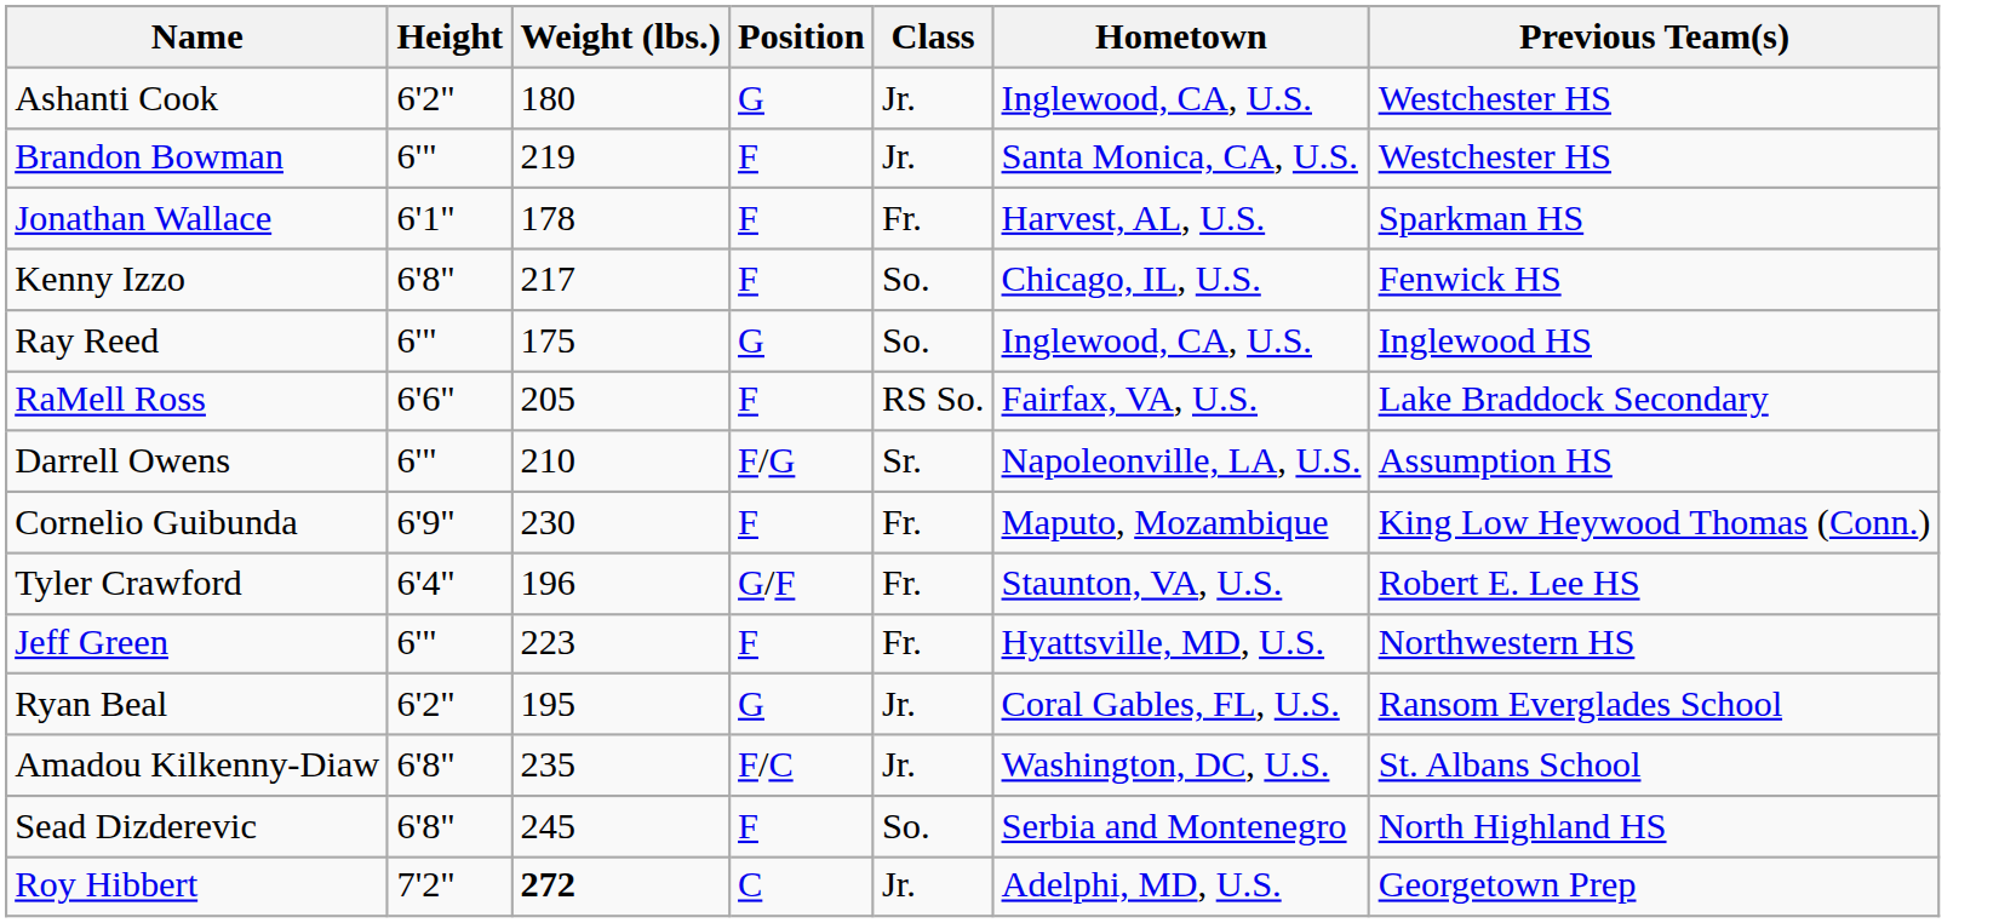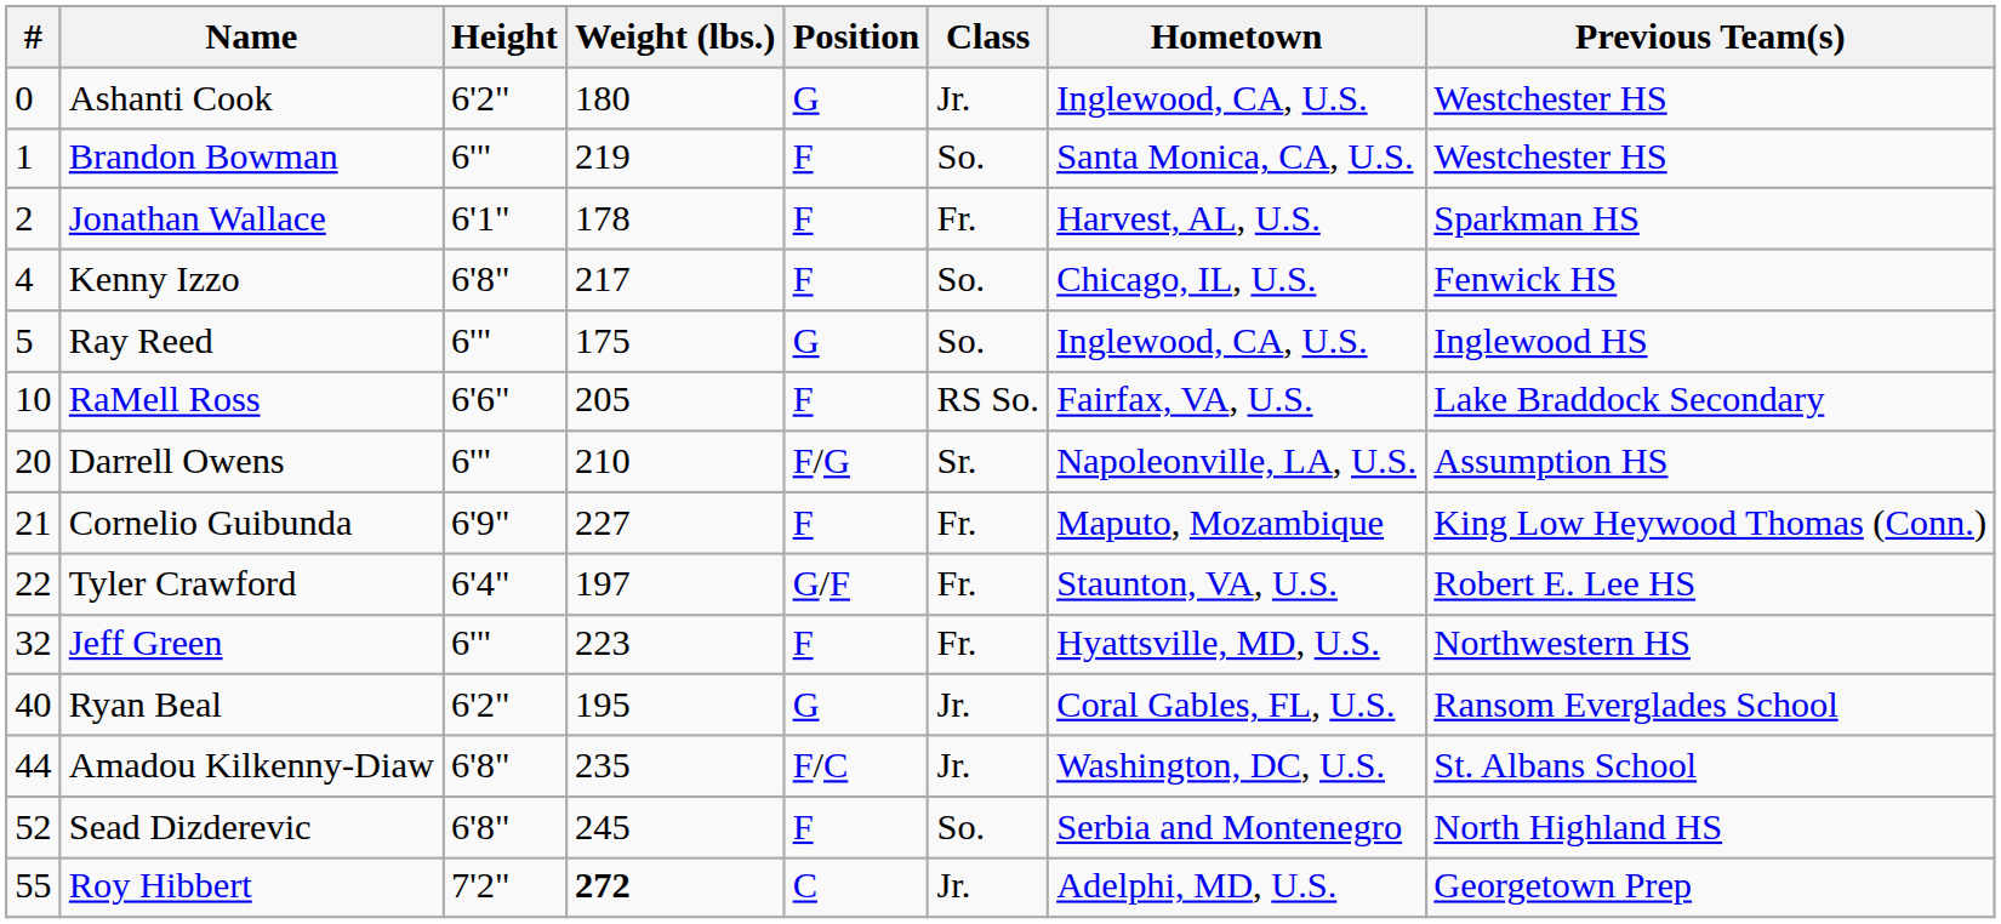 <table class="wikitable" style="font-size: 90%">
 <tr>
+<th>#</th>
 <th>Name</th>
 <th>Height</th>
 <th>Weight (lbs.)</th>
 <th>Position</th>
 <th>Class</th>
 <th>Hometown</th>
 <th>Previous Team(s)</th>
 </tr>
 <tr>
+<td>0</td>
 <td>Ashanti Cook</td>
 <td>6'2"</td>
 <td>180</td>
 <td><a href='#'>G</a></td>
 <td>Jr.</td>
 <td><a href='#'>Inglewood, CA</a>, <a href='#'>U.S.</a></td>
 <td><a href='#'>Westchester HS</a></td>
 </tr>
 <tr>
+<td>1</td>
 <td><a href='#'>Brandon Bowman</a></td>
 <td>6'"</td>
 <td>219</td>
 <td><a href='#'>F</a></td>
-<td>Jr.</td>
+<td>So.</td>
 <td><a href='#'>Santa Monica, CA</a>, <a href='#'>U.S.</a></td>
 <td><a href='#'>Westchester HS</a></td>
 </tr>
 <tr>
+<td>2</td>
 <td><a href='#'>Jonathan Wallace</a></td>
 <td>6'1"</td>
 <td>178</td>
 <td><a href='#'>F</a></td>
 <td>Fr.</td>
 <td><a href='#'>Harvest, AL</a>, <a href='#'>U.S.</a></td>
 <td><a href='#'>Sparkman HS</a></td>
 </tr>
 <tr>
+<td>4</td>
 <td>Kenny Izzo</td>
 <td>6'8"</td>
 <td>217</td>
 <td><a href='#'>F</a></td>
 <td>So.</td>
 <td><a href='#'>Chicago, IL</a>, <a href='#'>U.S.</a></td>
 <td><a href='#'>Fenwick HS</a></td>
 </tr>
 <tr>
+<td>5</td>
 <td>Ray Reed</td>
 <td>6'"</td>
 <td>175</td>
 <td><a href='#'>G</a></td>
 <td>So.</td>
 <td><a href='#'>Inglewood, CA</a>, <a href='#'>U.S.</a></td>
 <td><a href='#'>Inglewood HS</a></td>
 </tr>
 <tr>
+<td>10</td>
 <td><a href='#'>RaMell Ross</a></td>
 <td>6'6"</td>
 <td>205</td>
 <td><a href='#'>F</a></td>
 <td>RS So.</td>
 <td><a href='#'>Fairfax, VA</a>, <a href='#'>U.S.</a></td>
 <td><a href='#'>Lake Braddock Secondary</a></td>
 </tr>
 <tr>
+<td>20</td>
 <td>Darrell Owens</td>
 <td>6'"</td>
 <td>210</td>
 <td><a href='#'>F</a>/<a href='#'>G</a></td>
 <td>Sr.</td>
 <td><a href='#'>Napoleonville, LA</a>, <a href='#'>U.S.</a></td>
 <td><a href='#'>Assumption HS</a></td>
 </tr>
 <tr>
+<td>21</td>
 <td>Cornelio Guibunda</td>
 <td>6'9"</td>
-<td>230</td>
+<td>227</td>
 <td><a href='#'>F</a></td>
 <td>Fr.</td>
 <td><a href='#'>Maputo</a>, <a href='#'>Mozambique</a></td>
 <td><a href='#'>King Low Heywood Thomas</a> (<a href='#'>Conn.</a>)</td>
 </tr>
 <tr>
+<td>22</td>
 <td>Tyler Crawford</td>
 <td>6'4"</td>
-<td>196</td>
+<td>197</td>
 <td><a href='#'>G</a>/<a href='#'>F</a></td>
 <td>Fr.</td>
 <td><a href='#'>Staunton, VA</a>, <a href='#'>U.S.</a></td>
 <td><a href='#'>Robert E. Lee HS</a></td>
 </tr>
 <tr>
+<td>32</td>
 <td><a href='#'>Jeff Green</a></td>
 <td>6'"</td>
 <td>223</td>
 <td><a href='#'>F</a></td>
 <td>Fr.</td>
 <td><a href='#'>Hyattsville, MD</a>, <a href='#'>U.S.</a></td>
 <td><a href='#'>Northwestern HS</a></td>
 </tr>
 <tr>
+<td>40</td>
 <td>Ryan Beal</td>
 <td>6'2"</td>
 <td>195</td>
 <td><a href='#'>G</a></td>
 <td>Jr.</td>
 <td><a href='#'>Coral Gables, FL</a>, <a href='#'>U.S.</a></td>
 <td><a href='#'>Ransom Everglades School</a></td>
 </tr>
 <tr>
+<td>44</td>
 <td>Amadou Kilkenny-Diaw</td>
 <td>6'8"</td>
 <td>235</td>
 <td><a href='#'>F</a>/<a href='#'>C</a></td>
 <td>Jr.</td>
 <td><a href='#'>Washington, DC</a>, <a href='#'>U.S.</a></td>
 <td><a href='#'>St. Albans School</a></td>
 </tr>
 <tr>
+<td>52</td>
 <td>Sead Dizderevic</td>
 <td>6'8"</td>
 <td>245</td>
 <td><a href='#'>F</a></td>
 <td>So.</td>
 <td><a href='#'>Serbia and Montenegro</a></td>
 <td><a href='#'>North Highland HS</a></td>
 </tr>
 <tr>
+<td>55</td>
 <td><a href='#'>Roy Hibbert</a></td>
 <td>7'2"</td>
 <td><strong>272</strong></td>
 <td><a href='#'>C</a></td>
 <td>Jr.</td>
 <td><a href='#'>Adelphi, MD</a>, <a href='#'>U.S.</a></td>
 <td><a href='#'>Georgetown Prep</a></td>
 </tr>
 </table>
